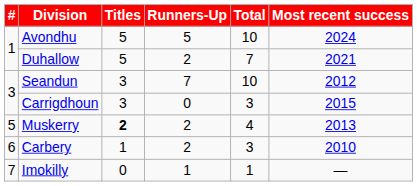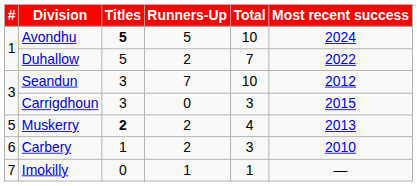 <table class="wikitable sortable" style="text-align:center">
 <tr>
 <th style="background:red;color:white">#</th>
 <th style="background:red;color:white">Division</th>
 <th style="background:red;color:white">Titles</th>
 <th style="background:red;color:white">Runners-Up</th>
 <th style="background:red;color:white">Total</th>
 <th style="background:red;color:white">Most recent success</th>
 </tr>
 <tr>
 <td rowspan="2">1</td>
 <td style="text-align:left"> <a href='#'>Avondhu</a></td>
-<td>5</td>
+<td><strong>5</strong></td>
 <td>5</td>
 <td>10</td>
 <td><a href='#'>2024</a></td>
 </tr>
 <tr>
 <td style="text-align:left"> <a href='#'>Duhallow</a></td>
 <td>5</td>
 <td>2</td>
 <td>7</td>
-<td><a href='#'>2021</a></td>
+<td><a href='#'>2022</a></td>
 </tr>
 <tr>
 <td rowspan="2">3</td>
 <td style="text-align:left"> <a href='#'>Seandun</a></td>
 <td>3</td>
 <td>7</td>
 <td>10</td>
 <td><a href='#'>2012</a></td>
 </tr>
 <tr>
 <td style="text-align:left"> <a href='#'>Carrigdhoun</a></td>
 <td>3</td>
 <td>0</td>
 <td>3</td>
 <td><a href='#'>2015</a></td>
 </tr>
 <tr>
 <td>5</td>
 <td style="text-align:left"> <a href='#'>Muskerry</a></td>
 <td><strong>2</strong></td>
 <td>2</td>
 <td>4</td>
 <td><a href='#'>2013</a></td>
 </tr>
 <tr>
 <td>6</td>
 <td style="text-align:left"> <a href='#'>Carbery</a></td>
 <td>1</td>
 <td>2</td>
 <td>3</td>
 <td><a href='#'>2010</a></td>
 </tr>
 <tr>
 <td>7</td>
 <td style="text-align:left"> <a href='#'>Imokilly</a></td>
 <td>0</td>
 <td>1</td>
 <td>1</td>
 <td>—</td>
 </tr>
 </table>
